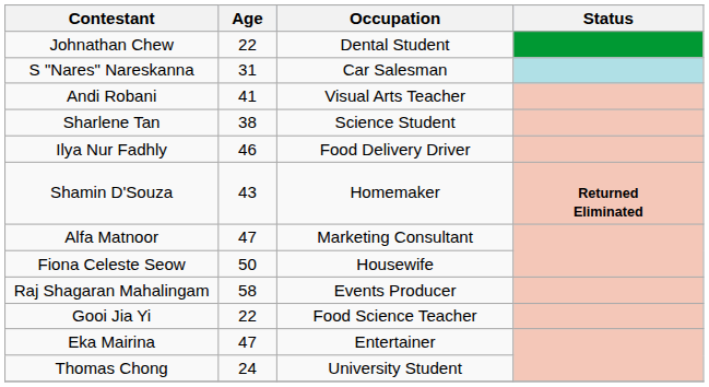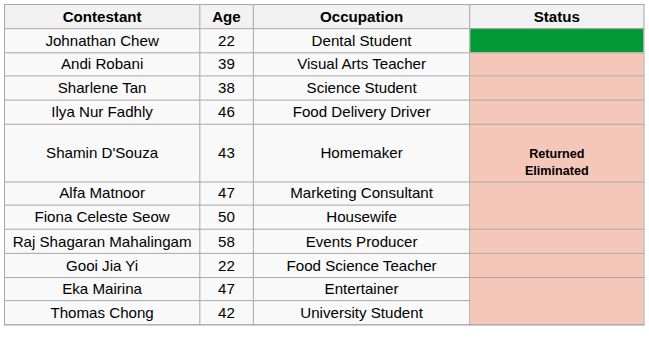 <table class="wikitable sortable" style="text-align:center; font-size:90%; ">
 <tr style="background:#C1D8FF;">
 <th style="width:18%;">Contestant </th>
 <th style="width:4%;">Age</th>
 <th style="width:20%;">Occupation</th>
 <th style="width:16%;">Status</th>
 </tr>
 <tr>
 <td>Johnathan Chew</td>
 <td>22</td>
 <td>Dental Student</td>
 <td style="background:#093;"><span></span></td>
 </tr>
 <tr>
-<td>S "Nares" Nareskanna</td>
-<td>31</td>
-<td>Car Salesman</td>
-<td style="background:#B0E0E6;"></td>
-</tr>
-<tr>
 <td>Andi Robani</td>
-<td>41</td>
+<td>39</td>
 <td>Visual Arts Teacher</td>
 <td style="background:#f4c7b8; text-align:center;"></td>
 </tr>
 <tr>
 <td>Sharlene Tan</td>
 <td>38</td>
 <td>Science Student</td>
 <td style="background:#f4c7b8; text-align:center;"></td>
 </tr>
 <tr>
 <td>Ilya Nur Fadhly</td>
 <td>46</td>
 <td>Food Delivery Driver</td>
 <td style="background:#f4c7b8; text-align:center;" rowspan="1"></td>
 </tr>
 <tr>
 <td>Shamin D'Souza</td>
 <td>43</td>
 <td>Homemaker</td>
 <td style="background:#f4c7b8; text-align:center;" rowspan="1"><strong><br><small>Returned <br>Eliminated </small></strong></td>
 </tr>
 <tr>
 <td>Alfa Matnoor</td>
 <td>47</td>
 <td>Marketing Consultant</td>
 <td style="background:#f4c7b8; text-align:center;" rowspan="2"></td>
 </tr>
 <tr>
 <td>Fiona Celeste Seow</td>
 <td>50</td>
 <td>Housewife</td>
 </tr>
 <tr>
 <td>Raj Shagaran Mahalingam</td>
 <td>58</td>
 <td>Events Producer</td>
 <td style="background:#f4c7b8; text-align:center;" rowspan="1"></td>
 </tr>
 <tr>
 <td>Gooi Jia Yi</td>
 <td>22</td>
 <td>Food Science Teacher</td>
 <td style="background:#f4c7b8; text-align:center;" rowspan="1"></td>
 </tr>
 <tr>
 <td>Eka Mairina</td>
 <td>47</td>
 <td>Entertainer</td>
 <td style="background:#f4c7b8; text-align:center;" rowspan="2"></td>
 </tr>
 <tr>
 <td>Thomas Chong</td>
-<td>24</td>
+<td>42</td>
 <td>University Student</td>
 </tr>
 <tr>
 </tr>
 </table>
